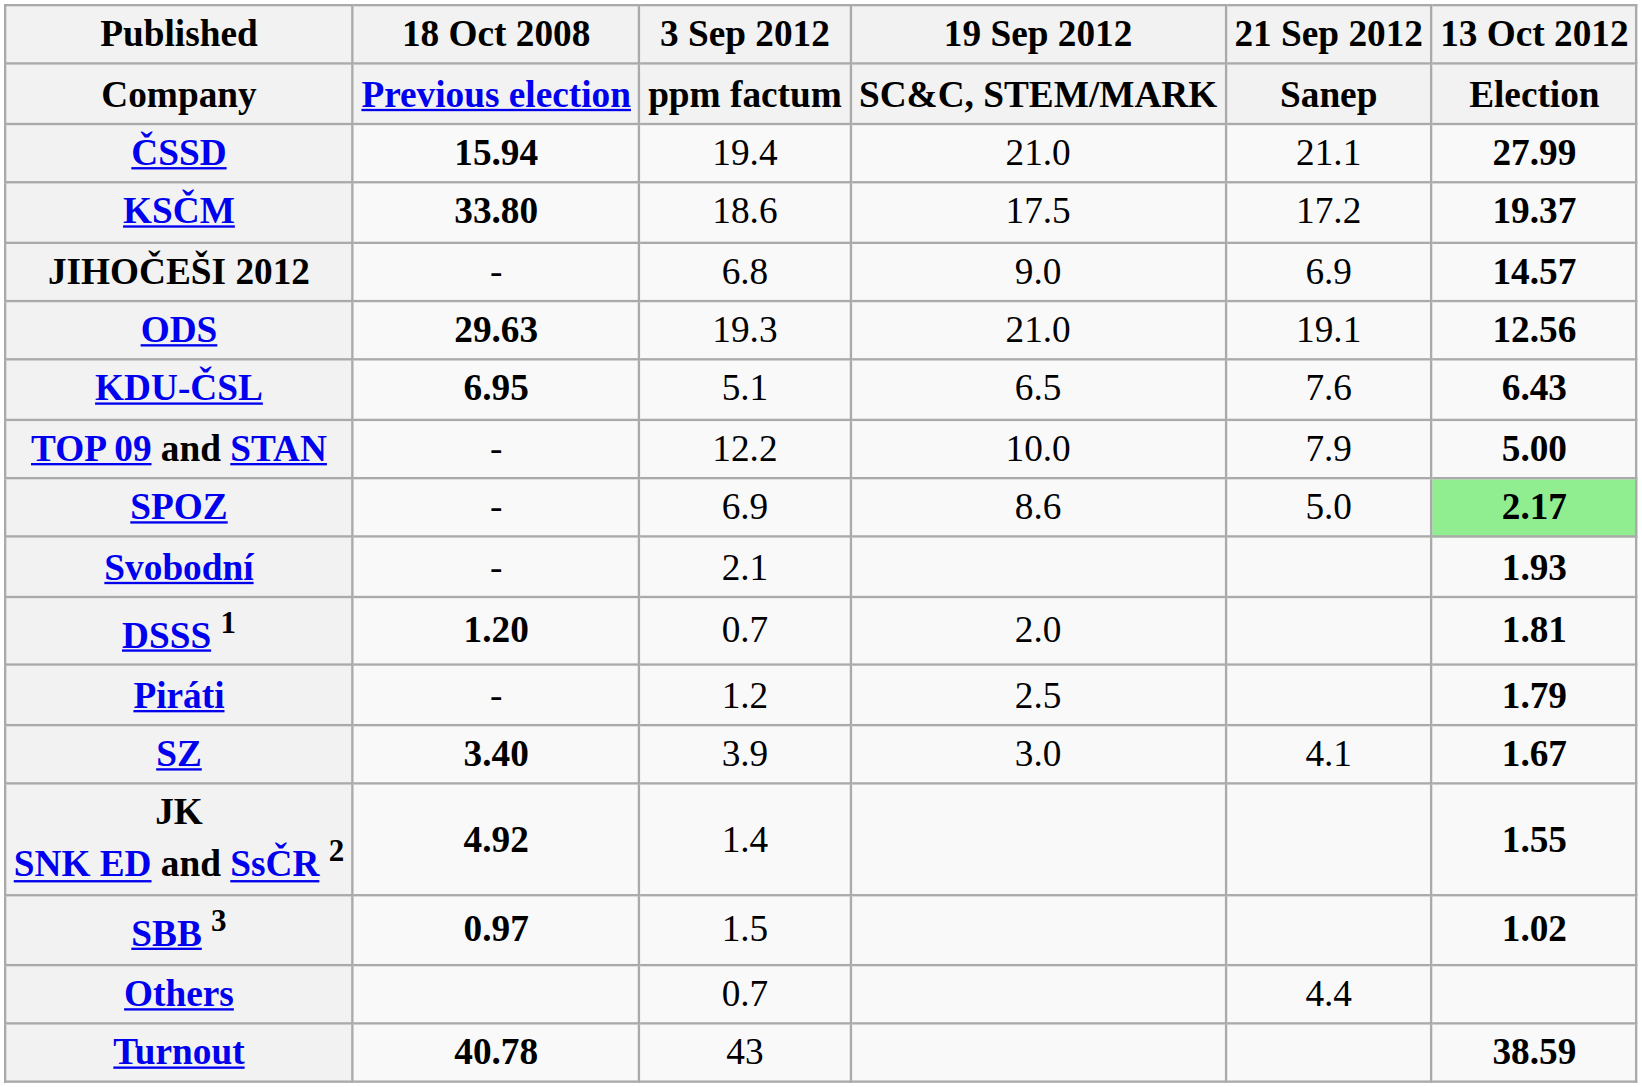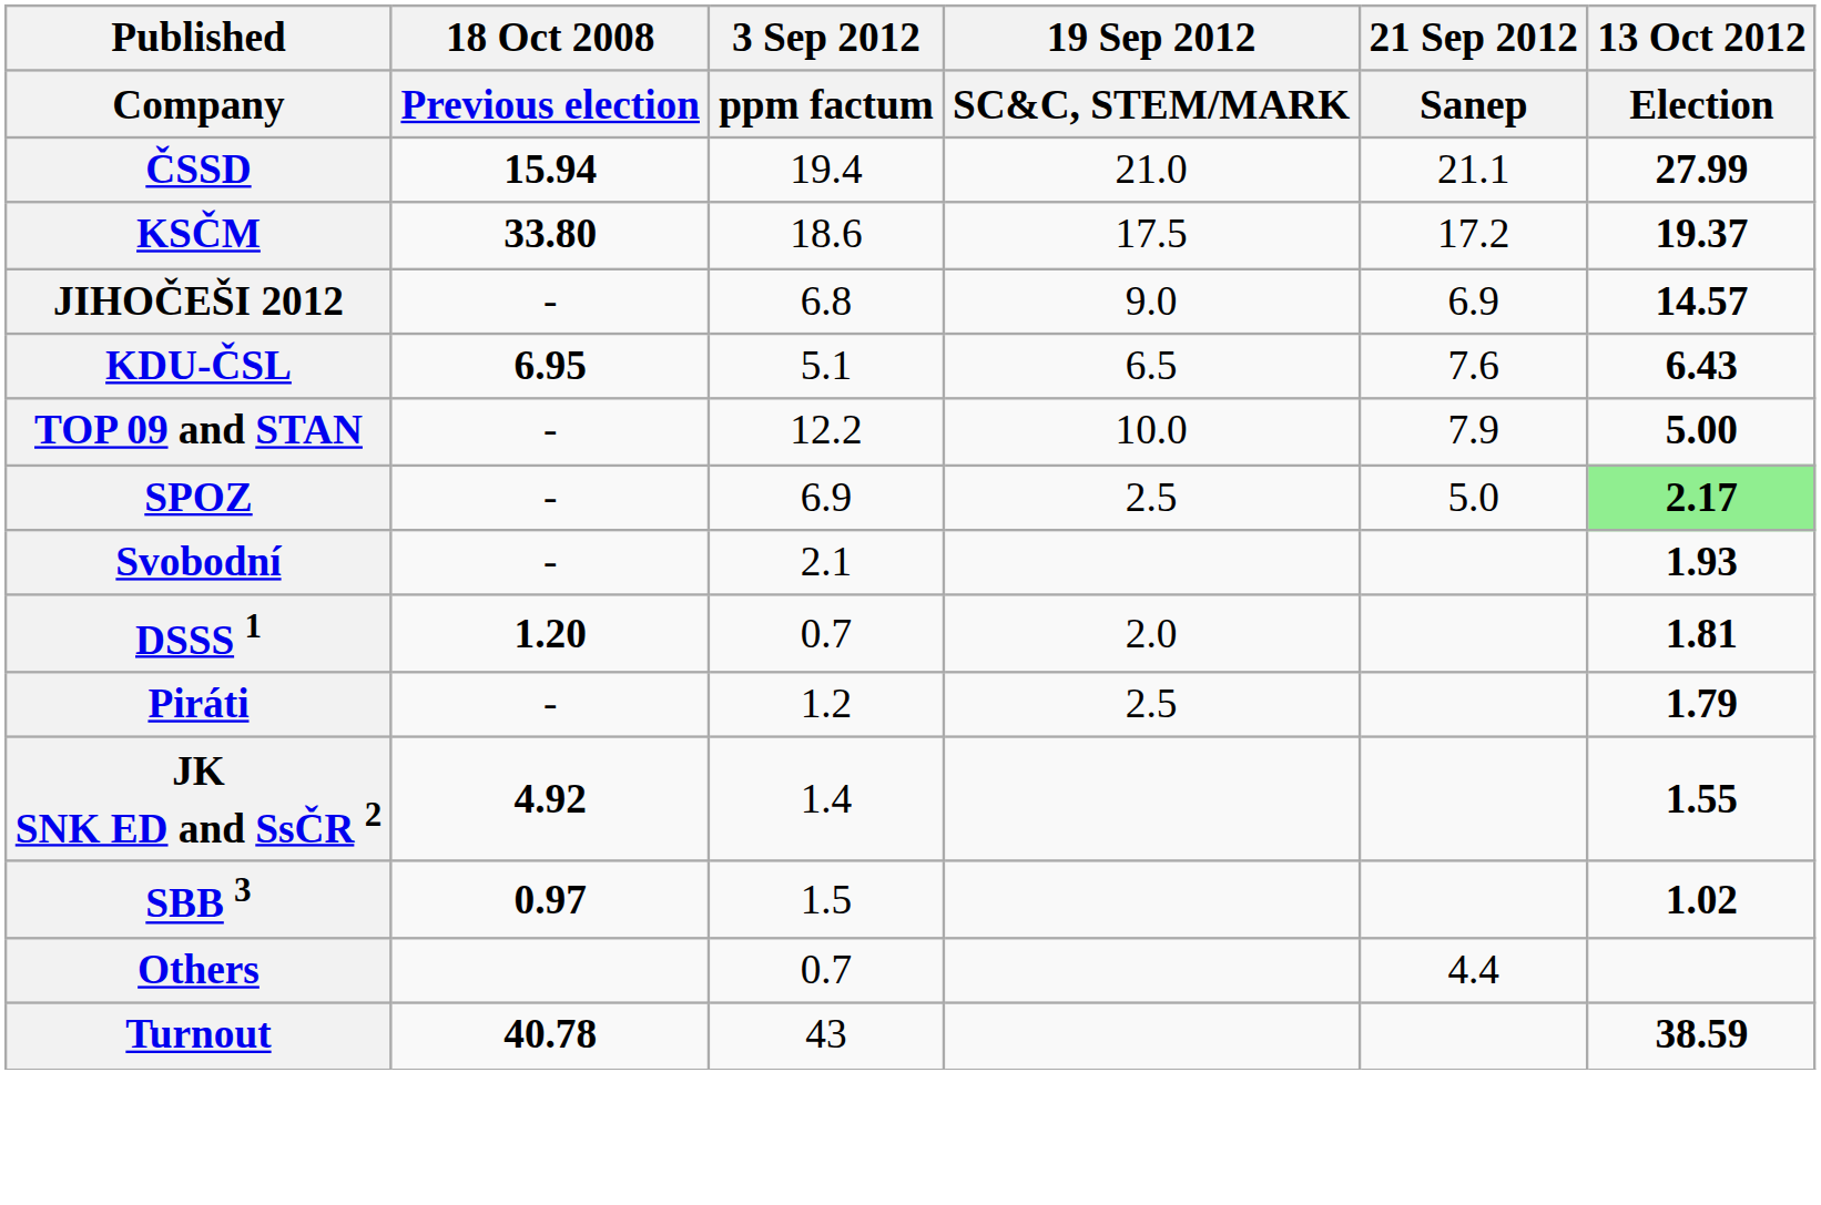 <table class="wikitable" style="text-align:center;">
 <tr>
 <th>Published</th>
 <th>18 Oct 2008 </th>
 <th>3 Sep 2012 </th>
 <th>19 Sep 2012 </th>
 <th>21 Sep 2012 </th>
 <th>13 Oct 2012 </th>
 </tr>
 <tr>
 <th>Company</th>
 <th><a href='#'>Previous election</a></th>
 <th>ppm factum</th>
 <th>SC&C, STEM/MARK</th>
 <th>Sanep</th>
 <th>Election</th>
 </tr>
 <tr>
 <th><a href='#'>ČSSD</a></th>
 <td><strong>15.94</strong></td>
 <td>19.4</td>
 <td>21.0</td>
 <td>21.1</td>
 <td><strong>27.99</strong></td>
 </tr>
 <tr>
 <th><a href='#'>KSČM</a></th>
 <td><strong>33.80</strong></td>
 <td>18.6</td>
 <td>17.5</td>
 <td>17.2</td>
 <td><strong>19.37</strong></td>
 </tr>
 <tr>
 <th>JIHOČEŠI 2012</th>
 <td>-</td>
 <td>6.8</td>
 <td>9.0</td>
 <td>6.9</td>
 <td><strong>14.57</strong></td>
 </tr>
 <tr>
-<th><a href='#'>ODS</a></th>
-<td><strong>29.63</strong></td>
-<td>19.3</td>
-<td>21.0</td>
-<td>19.1</td>
-<td><strong>12.56</strong></td>
-</tr>
-<tr>
 <th><a href='#'>KDU-ČSL</a></th>
 <td><strong>6.95</strong></td>
 <td>5.1</td>
 <td>6.5</td>
 <td>7.6</td>
 <td><strong>6.43</strong></td>
 </tr>
 <tr>
 <th><a href='#'>TOP 09</a> and <a href='#'>STAN</a></th>
 <td>-</td>
 <td>12.2</td>
 <td>10.0</td>
 <td>7.9</td>
 <td><strong>5.00</strong></td>
 </tr>
 <tr>
 <th><a href='#'>SPOZ</a></th>
 <td>-</td>
 <td>6.9</td>
-<td>8.6</td>
+<td>2.5</td>
 <td>5.0</td>
 <td style="background: lightgreen;"><strong>2.17</strong></td>
 </tr>
 <tr>
 <th><a href='#'>Svobodní</a></th>
 <td>-</td>
 <td>2.1</td>
 <td></td>
 <td></td>
 <td><strong>1.93</strong></td>
 </tr>
 <tr>
 <th><a href='#'>DSSS</a> <sup>1</sup></th>
 <td><strong>1.20</strong></td>
 <td>0.7</td>
 <td>2.0</td>
 <td></td>
 <td><strong>1.81</strong></td>
 </tr>
 <tr>
 <th><a href='#'>Piráti</a></th>
 <td>-</td>
 <td>1.2</td>
 <td>2.5</td>
 <td></td>
 <td><strong>1.79</strong></td>
-</tr>
-<tr>
-<th><a href='#'>SZ</a></th>
-<td><strong>3.40</strong></td>
-<td>3.9</td>
-<td>3.0</td>
-<td>4.1</td>
-<td><strong>1.67</strong></td>
 </tr>
 <tr>
 <th>JK<br><a href='#'>SNK ED</a> and <a href='#'>SsČR</a> <sup>2</sup></th>
 <td><strong>4.92</strong></td>
 <td>1.4</td>
 <td></td>
 <td></td>
 <td><strong>1.55</strong></td>
 </tr>
 <tr>
 <th><a href='#'>SBB</a> <sup>3</sup></th>
 <td><strong>0.97</strong></td>
 <td>1.5</td>
 <td></td>
 <td></td>
 <td><strong>1.02</strong></td>
 </tr>
 <tr>
 <th><a href='#'>Others</a></th>
 <td></td>
 <td>0.7</td>
 <td></td>
 <td>4.4</td>
 <td></td>
 </tr>
 <tr>
 <th><a href='#'>Turnout</a></th>
 <td><strong>40.78</strong></td>
 <td>43</td>
 <td></td>
 <td></td>
 <td><strong>38.59</strong></td>
 </tr>
 </table>
